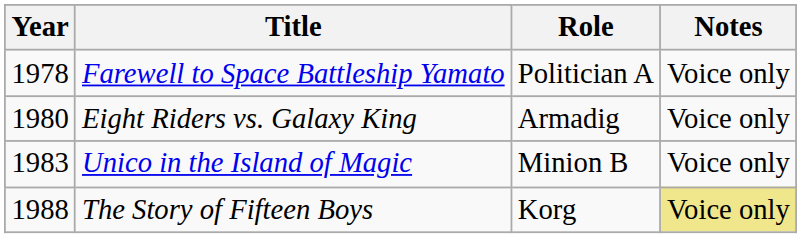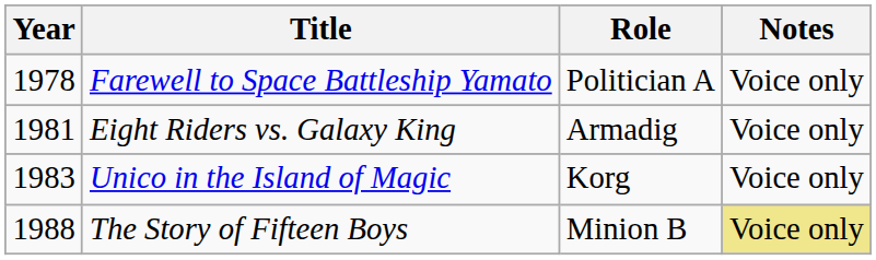 <table class="wikitable">
 <tr>
 <th>Year</th>
 <th>Title</th>
 <th>Role</th>
 <th>Notes</th>
 </tr>
 <tr>
 <td>1978</td>
 <td><em><a href='#'>Farewell to Space Battleship Yamato</a></em></td>
 <td>Politician A</td>
 <td>Voice only</td>
 </tr>
 <tr>
-<td>1980</td>
+<td>1981</td>
 <td><em>Eight Riders vs. Galaxy King</em></td>
 <td>Armadig</td>
 <td>Voice only</td>
 </tr>
 <tr>
 <td>1983</td>
 <td><em><a href='#'>Unico in the Island of Magic</a></em></td>
-<td>Minion B</td>
+<td>Korg</td>
 <td>Voice only</td>
 </tr>
 <tr>
 <td>1988</td>
 <td><em>The Story of Fifteen Boys</em></td>
-<td>Korg</td>
+<td>Minion B</td>
 <td style="background: khaki;">Voice only</td>
 </tr>
 </table>
